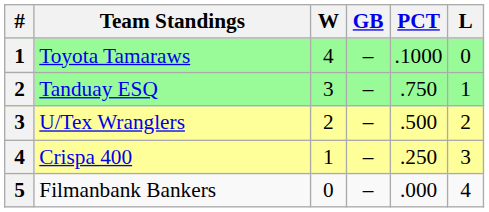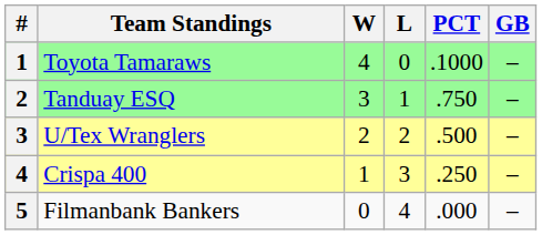 <table class="wikitable" style="text-align:center;">
 <tr>
 <th width=15>#</th>
 <th width=200>Team Standings</th>
 <th width=20>W</th>
+<th width=20>L</th>
+<th width=35><a href='#'>PCT</a></th>
 <th width=25><a href='#'>GB</a></th>
-<th width=35><a href='#'>PCT</a></th>
-<th width=20>L</th>
 </tr>
 <tr align=center bgcolor="#98fb98">
 <th>1</th>
 <td align=left><a href='#'>Toyota Tamaraws</a></td>
 <td>4</td>
+<td>0</td>
+<td>.1000</td>
 <td>–</td>
-<td>.1000</td>
-<td>0</td>
 </tr>
 <tr align=center bgcolor="#98fb98">
 <th>2</th>
 <td align=left><a href='#'>Tanduay ESQ</a></td>
 <td>3</td>
+<td>1</td>
+<td>.750</td>
 <td>–</td>
-<td>.750</td>
-<td>1</td>
 </tr>
 <tr align=center bgcolor="#FFFF99">
 <th>3</th>
 <td align=left><a href='#'>U/Tex Wranglers</a></td>
 <td>2</td>
+<td>2</td>
+<td>.500</td>
 <td>–</td>
-<td>.500</td>
-<td>2</td>
 </tr>
 <tr align=center bgcolor="#FFFF99">
 <th>4</th>
 <td align=left><a href='#'>Crispa 400</a></td>
 <td>1</td>
+<td>3</td>
+<td>.250</td>
 <td>–</td>
-<td>.250</td>
-<td>3</td>
 </tr>
 <tr align=center bgcolor=>
 <th>5</th>
 <td align=left>Filmanbank Bankers</td>
 <td>0</td>
+<td>4</td>
+<td>.000</td>
 <td>–</td>
-<td>.000</td>
-<td>4</td>
 </tr>
 </table>
